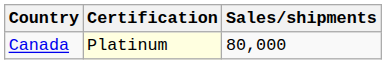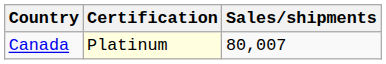 <table class="wikitable">
 <tr>
 <th align="left">Country</th>
 <th align="left">Certification</th>
 <th align="left">Sales/shipments</th>
 </tr>
 <tr>
 <td><a href='#'>Canada</a></td>
 <td style="background: lightyellow;">Platinum</td>
-<td>80,000</td>
+<td>80,007</td>
 </tr>
 </table>
